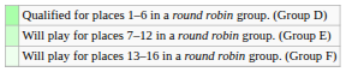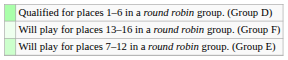 <table class="wikitable">
 <tr>
 <td width=10px bgcolor=#aaffaa></td>
 <td>Qualified for places 1–6 in a <em>round robin</em> group. (Group D)</td>
 </tr>
 <tr>
+<td width=10px bgcolor=#eeffee></td>
+<td>Will play for places 13–16 in a <em>round robin</em> group. (Group F)</td>
+</tr>
+<tr>
 <td width=10px bgcolor=#ccffcc></td>
 <td>Will play for places 7–12 in a <em>round robin</em> group. (Group E)</td>
 </tr>
 <tr>
-<td width=10px bgcolor=#eeffee></td>
-<td>Will play for places 13–16 in a <em>round robin</em> group. (Group F)</td>
-</tr>
-<tr>
 </tr>
 </table>
